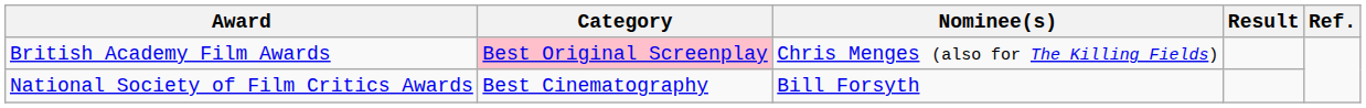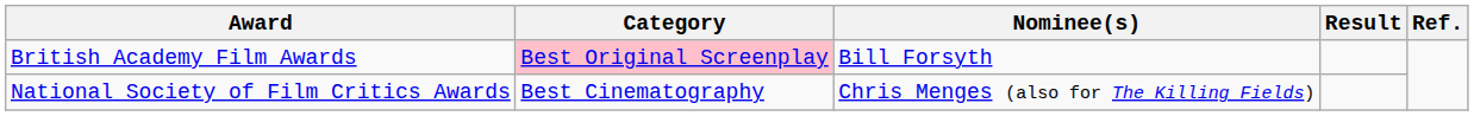 <table class="wikitable plainrowheaders">
 <tr>
 <th>Award</th>
 <th>Category</th>
 <th>Nominee(s)</th>
 <th>Result</th>
 <th>Ref.</th>
 </tr>
 <tr>
 <td><a href='#'>British Academy Film Awards</a></td>
 <td style="background: pink;"><a href='#'>Best Original Screenplay</a></td>
-<td><a href='#'>Chris Menges</a> <small>(also for <em><a href='#'>The Killing Fields</a></em>)</small></td>
+<td><a href='#'>Bill Forsyth</a></td>
 <td></td>
 <td rowspan="2" style="text-align:center;"></td>
 </tr>
 <tr>
 <td><a href='#'>National Society of Film Critics Awards</a></td>
 <td><a href='#'>Best Cinematography</a></td>
-<td><a href='#'>Bill Forsyth</a></td>
+<td><a href='#'>Chris Menges</a> <small>(also for <em><a href='#'>The Killing Fields</a></em>)</small></td>
 <td></td>
 </tr>
 </table>
